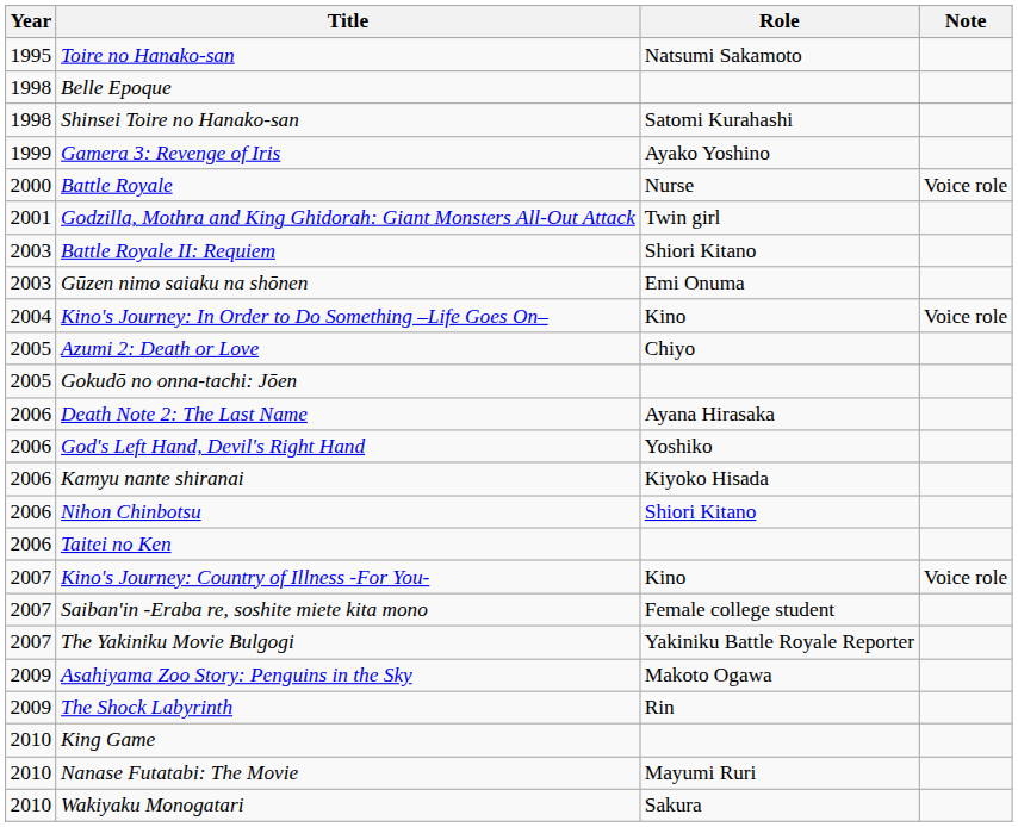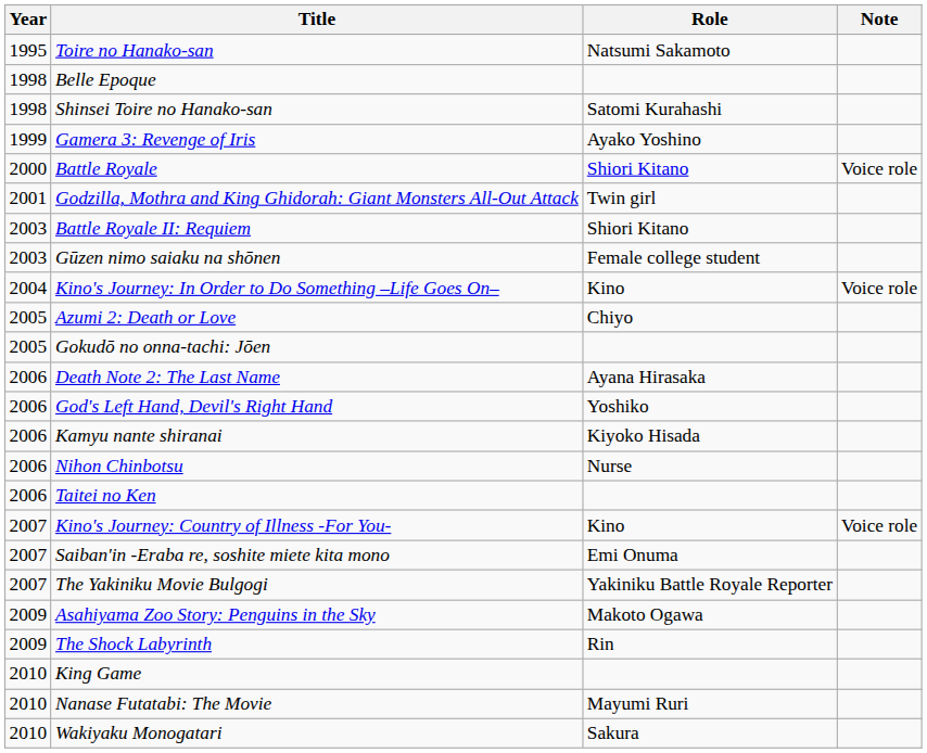 <table class="wikitable">
 <tr>
 <th>Year</th>
 <th>Title</th>
 <th>Role</th>
 <th>Note</th>
 </tr>
 <tr>
 <td>1995</td>
 <td><em><a href='#'>Toire no Hanako-san</a></em></td>
 <td>Natsumi Sakamoto</td>
 <td></td>
 </tr>
 <tr>
 <td>1998</td>
 <td><em>Belle Epoque</em></td>
 <td></td>
 <td></td>
 </tr>
 <tr>
 <td>1998</td>
 <td><em>Shinsei Toire no Hanako-san</em></td>
 <td>Satomi Kurahashi</td>
 <td></td>
 </tr>
 <tr>
 <td>1999</td>
 <td><em><a href='#'>Gamera 3: Revenge of Iris</a></em></td>
 <td>Ayako Yoshino</td>
 <td></td>
 </tr>
 <tr>
 <td>2000</td>
 <td><em><a href='#'>Battle Royale</a></em></td>
-<td>Nurse</td>
+<td><a href='#'>Shiori Kitano</a></td>
 <td>Voice role</td>
 </tr>
 <tr>
 <td>2001</td>
 <td><em><a href='#'>Godzilla, Mothra and King Ghidorah: Giant Monsters All-Out Attack</a></em></td>
 <td>Twin girl</td>
 <td></td>
 </tr>
 <tr>
 <td>2003</td>
 <td><em><a href='#'>Battle Royale II: Requiem</a></em></td>
 <td>Shiori Kitano</td>
 <td></td>
 </tr>
 <tr>
 <td>2003</td>
 <td><em>Gūzen nimo saiaku na shōnen</em></td>
-<td>Emi Onuma</td>
+<td>Female college student</td>
 <td></td>
 </tr>
 <tr>
 <td>2004</td>
 <td><em><a href='#'>Kino's Journey: In Order to Do Something –Life Goes On–</a></em></td>
 <td>Kino</td>
 <td>Voice role</td>
 </tr>
 <tr>
 <td>2005</td>
 <td><em><a href='#'>Azumi 2: Death or Love</a></em></td>
 <td>Chiyo</td>
 <td></td>
 </tr>
 <tr>
 <td>2005</td>
 <td><em>Gokudō no onna-tachi: Jōen</em></td>
 <td></td>
 <td></td>
 </tr>
 <tr>
 <td>2006</td>
 <td><em><a href='#'>Death Note 2: The Last Name</a></em></td>
 <td>Ayana Hirasaka</td>
 <td></td>
 </tr>
 <tr>
 <td>2006</td>
 <td><em><a href='#'>God's Left Hand, Devil's Right Hand</a></em></td>
 <td>Yoshiko</td>
 <td></td>
 </tr>
 <tr>
 <td>2006</td>
 <td><em>Kamyu nante shiranai</em></td>
 <td>Kiyoko Hisada</td>
 <td></td>
 </tr>
 <tr>
 <td>2006</td>
 <td><em><a href='#'>Nihon Chinbotsu</a></em></td>
-<td><a href='#'>Shiori Kitano</a></td>
+<td>Nurse</td>
 <td></td>
 </tr>
 <tr>
 <td>2006</td>
 <td><em><a href='#'>Taitei no Ken</a></em></td>
 <td></td>
 <td></td>
 </tr>
 <tr>
 <td>2007</td>
 <td><em><a href='#'>Kino's Journey: Country of Illness -For You-</a></em></td>
 <td>Kino</td>
 <td>Voice role</td>
 </tr>
 <tr>
 <td>2007</td>
 <td><em>Saiban'in -Eraba re, soshite miete kita mono</em></td>
-<td>Female college student</td>
+<td>Emi Onuma</td>
 <td></td>
 </tr>
 <tr>
 <td>2007</td>
 <td><em>The Yakiniku Movie Bulgogi</em></td>
 <td>Yakiniku Battle Royale Reporter</td>
 <td></td>
 </tr>
 <tr>
 <td>2009</td>
 <td><em><a href='#'>Asahiyama Zoo Story: Penguins in the Sky</a></em></td>
 <td>Makoto Ogawa</td>
 <td></td>
 </tr>
 <tr>
 <td>2009</td>
 <td><em><a href='#'>The Shock Labyrinth</a></em></td>
 <td>Rin</td>
 <td></td>
 </tr>
 <tr>
 <td>2010</td>
 <td><em>King Game</em></td>
 <td></td>
 <td></td>
 </tr>
 <tr>
 <td>2010</td>
 <td><em>Nanase Futatabi: The Movie</em></td>
 <td>Mayumi Ruri</td>
 <td></td>
 </tr>
 <tr>
 <td>2010</td>
 <td><em>Wakiyaku Monogatari</em></td>
 <td>Sakura</td>
 <td></td>
 </tr>
 </table>
